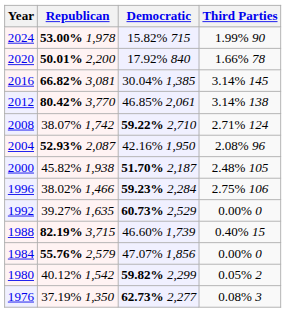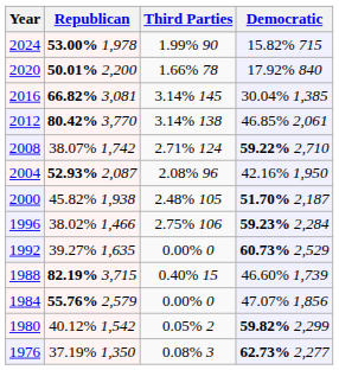 <table class="wikitable" style="float:right; font-size:95%;">
 <tr bgcolor=lightgrey>
 <th>Year</th>
 <th><a href='#'>Republican</a></th>
+<th><a href='#'>Third Parties</a></th>
 <th><a href='#'>Democratic</a></th>
-<th><a href='#'>Third Parties</a></th>
 </tr>
 <tr>
 <td align="center" bgcolor="#fff3f3"><a href='#'>2024</a></td>
 <td align="center" bgcolor="#fff3f3"><strong>53.00%</strong> <em>1,978</em></td>
+<td align="center">1.99% <em>90</em></td>
 <td align="center" bgcolor="#f0f0ff">15.82% <em>715</em></td>
-<td align="center">1.99% <em>90</em></td>
 </tr>
 <tr>
 <td align="center" bgcolor="#fff3f3"><a href='#'>2020</a></td>
 <td align="center" bgcolor="#fff3f3"><strong>50.01%</strong> <em>2,200</em></td>
+<td align="center">1.66% <em>78</em></td>
 <td align="center" bgcolor="#f0f0ff">17.92% <em>840</em></td>
-<td align="center">1.66% <em>78</em></td>
 </tr>
 <tr>
 <td align="center" bgcolor="#fff3f3"><a href='#'>2016</a></td>
 <td align="center" bgcolor="#fff3f3"><strong>66.82%</strong> <em>3,081</em></td>
+<td align="center">3.14% <em>145</em></td>
 <td align="center" bgcolor="#f0f0ff">30.04% <em>1,385</em></td>
-<td align="center">3.14% <em>145</em></td>
 </tr>
 <tr>
 <td align="center" bgcolor="#f0f0ff"><a href='#'>2012</a></td>
 <td align="center" bgcolor="#fff3f3"><strong>80.42%</strong> <em>3,770</em></td>
+<td align="center">3.14% <em>138</em></td>
 <td align="center" bgcolor="#f0f0ff">46.85% <em>2,061</em></td>
-<td align="center">3.14% <em>138</em></td>
 </tr>
 <tr>
 <td align="center" bgcolor="#f0f0ff"><a href='#'>2008</a></td>
 <td align="center" bgcolor="#fff3f3">38.07% <em>1,742</em></td>
+<td align="center">2.71% <em>124</em></td>
 <td align="center" bgcolor="#f0f0ff"><strong>59.22%</strong> <em>2,710</em></td>
-<td align="center">2.71% <em>124</em></td>
 </tr>
 <tr>
 <td align="center" bgcolor="#fff3f3"><a href='#'>2004</a></td>
 <td align="center" bgcolor="#fff3f3"><strong>52.93%</strong> <em>2,087</em></td>
+<td align="center">2.08% <em>96</em></td>
 <td align="center" bgcolor="#f0f0ff">42.16% <em>1,950</em></td>
-<td align="center">2.08% <em>96</em></td>
 </tr>
 <tr>
 <td align="center" bgcolor="#f0f0ff"><a href='#'>2000</a></td>
 <td align="center" bgcolor="#fff3f3">45.82% <em>1,938</em></td>
+<td align="center">2.48% <em>105</em></td>
 <td align="center" bgcolor="#f0f0ff"><strong>51.70%</strong> <em>2,187</em></td>
-<td align="center">2.48% <em>105</em></td>
 </tr>
 <tr>
 <td align="center" bgcolor="#f0f0ff"><a href='#'>1996</a></td>
 <td align="center" bgcolor="#fff3f3">38.02% <em>1,466</em></td>
+<td align="center">2.75% <em>106</em></td>
 <td align="center" bgcolor="#f0f0ff"><strong>59.23%</strong> <em>2,284</em></td>
-<td align="center">2.75% <em>106</em></td>
 </tr>
 <tr>
 <td align="center" bgcolor="#f0f0ff"><a href='#'>1992</a></td>
 <td align="center" bgcolor="#fff3f3">39.27% <em>1,635</em></td>
+<td align="center">0.00% <em>0</em></td>
 <td align="center" bgcolor="#f0f0ff"><strong>60.73%</strong> <em>2,529</em></td>
-<td align="center">0.00% <em>0</em></td>
 </tr>
 <tr>
 <td align="center" bgcolor="#fff3f3"><a href='#'>1988</a></td>
 <td align="center" bgcolor="#fff3f3"><strong>82.19%</strong> <em>3,715</em></td>
+<td align="center">0.40% <em>15</em></td>
 <td align="center" bgcolor="#f0f0ff">46.60% <em>1,739</em></td>
-<td align="center">0.40% <em>15</em></td>
 </tr>
 <tr>
 <td align="center" bgcolor="#fff3f3"><a href='#'>1984</a></td>
 <td align="center" bgcolor="#fff3f3"><strong>55.76%</strong> <em>2,579</em></td>
+<td align="center">0.00% <em>0</em></td>
 <td align="center" bgcolor="#f0f0ff">47.07% <em>1,856</em></td>
-<td align="center">0.00% <em>0</em></td>
 </tr>
 <tr>
 <td align="center" bgcolor="#fff3f3"><a href='#'>1980</a></td>
 <td align="center" bgcolor="#fff3f3">40.12% <em>1,542</em></td>
+<td align="center">0.05% <em>2</em></td>
 <td align="center" bgcolor="#f0f0ff"><strong>59.82%</strong> <em>2,299</em></td>
-<td align="center">0.05% <em>2</em></td>
 </tr>
 <tr>
 <td align="center" bgcolor="#f0f0ff"><a href='#'>1976</a></td>
 <td align="center" bgcolor="#fff3f3">37.19% <em>1,350</em></td>
+<td align="center">0.08% <em>3</em></td>
 <td align="center" bgcolor="#f0f0ff"><strong>62.73%</strong> <em>2,277</em></td>
-<td align="center">0.08% <em>3</em></td>
 </tr>
 </table>
